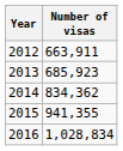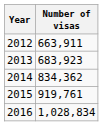 <table class="wikitable">
 <tr>
 <th><small>Year</small></th>
 <th><small>Number of</small><br><small>visas</small></th>
 </tr>
 <tr>
 <td>2012</td>
 <td>663,911</td>
 </tr>
 <tr>
 <td>2013</td>
-<td>685,923</td>
+<td>683,923</td>
 </tr>
 <tr>
 <td>2014</td>
 <td>834,362</td>
 </tr>
 <tr>
 <td>2015</td>
-<td>941,355</td>
+<td>919,761</td>
 </tr>
 <tr>
 <td>2016</td>
 <td>1,028,834</td>
 </tr>
 </table>
